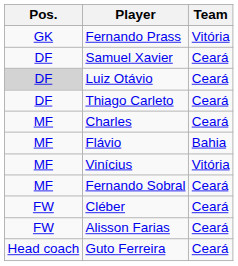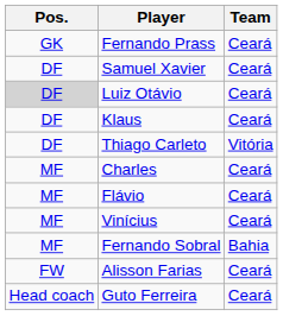 <table class="wikitable">
 <tr>
 <th>Pos.</th>
 <th>Player</th>
 <th>Team</th>
 </tr>
 <tr>
 <td style="text-align:center;" rowspan=><a href='#'>GK</a></td>
 <td> <a href='#'>Fernando Prass</a></td>
-<td> <a href='#'>Vitória</a></td>
+<td> <a href='#'>Ceará</a></td>
 </tr>
 <tr>
 <td style="text-align:center;" rowspan=><a href='#'>DF</a></td>
 <td> <a href='#'>Samuel Xavier</a></td>
 <td> <a href='#'>Ceará</a></td>
 </tr>
 <tr>
 <td style="background: lightgrey; text-align:center;" rowspan=><a href='#'>DF</a></td>
 <td> <a href='#'>Luiz Otávio</a></td>
 <td> <a href='#'>Ceará</a></td>
 </tr>
 <tr>
 <td style="text-align:center;" rowspan=><a href='#'>DF</a></td>
+<td> <a href='#'>Klaus</a></td>
+<td> <a href='#'>Ceará</a></td>
+</tr>
+<tr>
+<td style="text-align:center;" rowspan=><a href='#'>DF</a></td>
 <td> <a href='#'>Thiago Carleto</a></td>
-<td> <a href='#'>Ceará</a></td>
+<td> <a href='#'>Vitória</a></td>
 </tr>
 <tr>
 <td style="text-align:center;" rowspan=><a href='#'>MF</a></td>
 <td> <a href='#'>Charles</a></td>
 <td> <a href='#'>Ceará</a></td>
 </tr>
 <tr>
 <td style="text-align:center;" rowspan=><a href='#'>MF</a></td>
 <td> <a href='#'>Flávio</a></td>
-<td> <a href='#'>Bahia</a></td>
+<td> <a href='#'>Ceará</a></td>
 </tr>
 <tr>
 <td style="text-align:center;" rowspan=><a href='#'>MF</a></td>
 <td> <a href='#'>Vinícius</a> </td>
-<td> <a href='#'>Vitória</a></td>
+<td> <a href='#'>Ceará</a></td>
 </tr>
 <tr>
 <td style="text-align:center;" rowspan=><a href='#'>MF</a></td>
 <td> <a href='#'>Fernando Sobral</a></td>
-<td> <a href='#'>Ceará</a></td>
-</tr>
-<tr>
-<td style="text-align:center;" rowspan=><a href='#'>FW</a></td>
-<td> <a href='#'>Cléber</a></td>
-<td> <a href='#'>Ceará</a></td>
+<td> <a href='#'>Bahia</a></td>
 </tr>
 <tr>
 <td style="text-align:center;" rowspan=><a href='#'>FW</a></td>
 <td> <a href='#'>Alisson Farias</a></td>
 <td> <a href='#'>Ceará</a></td>
 </tr>
 <tr>
 <td style="text-align:center;" rowspan=><a href='#'>Head coach</a></td>
 <td> <a href='#'>Guto Ferreira</a></td>
 <td> <a href='#'>Ceará</a></td>
 </tr>
 </table>
